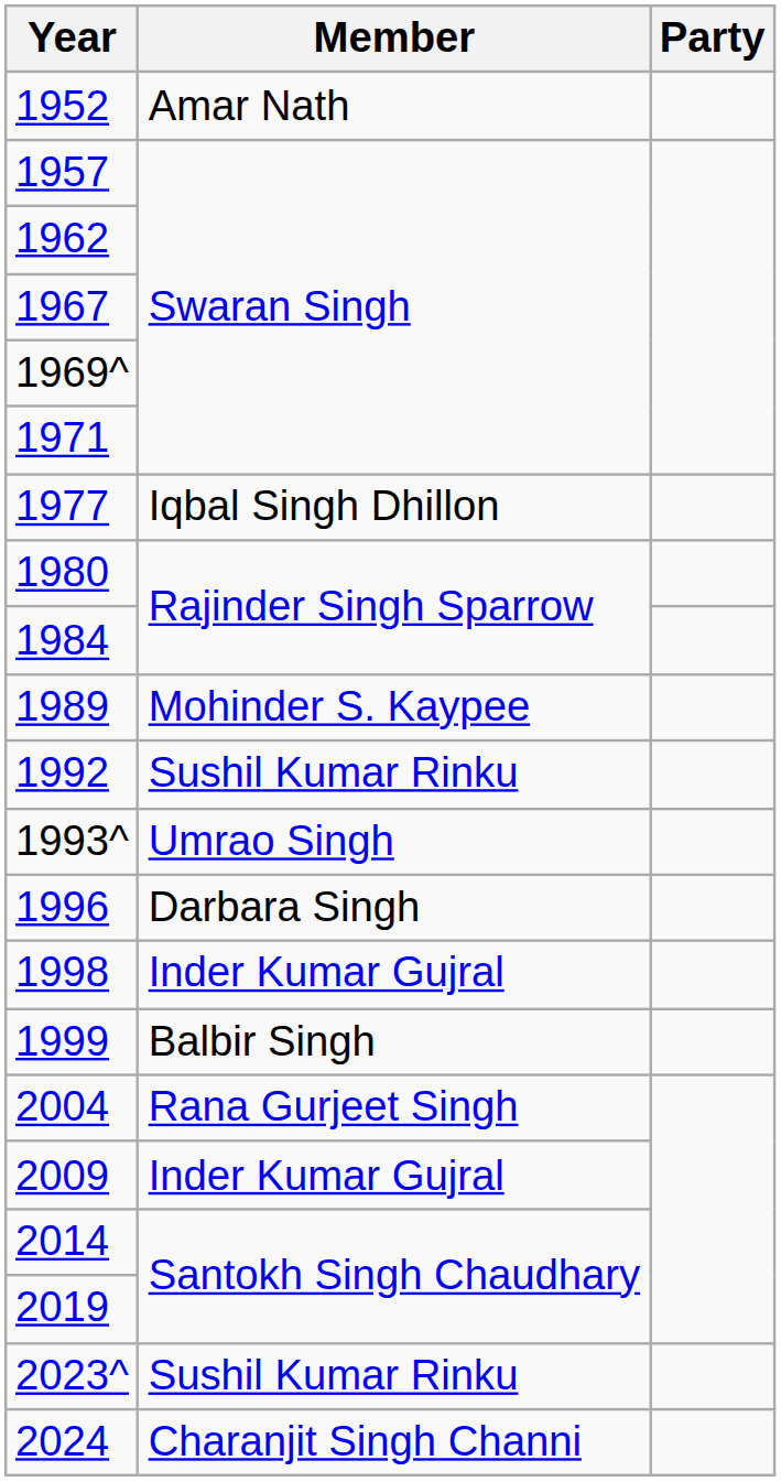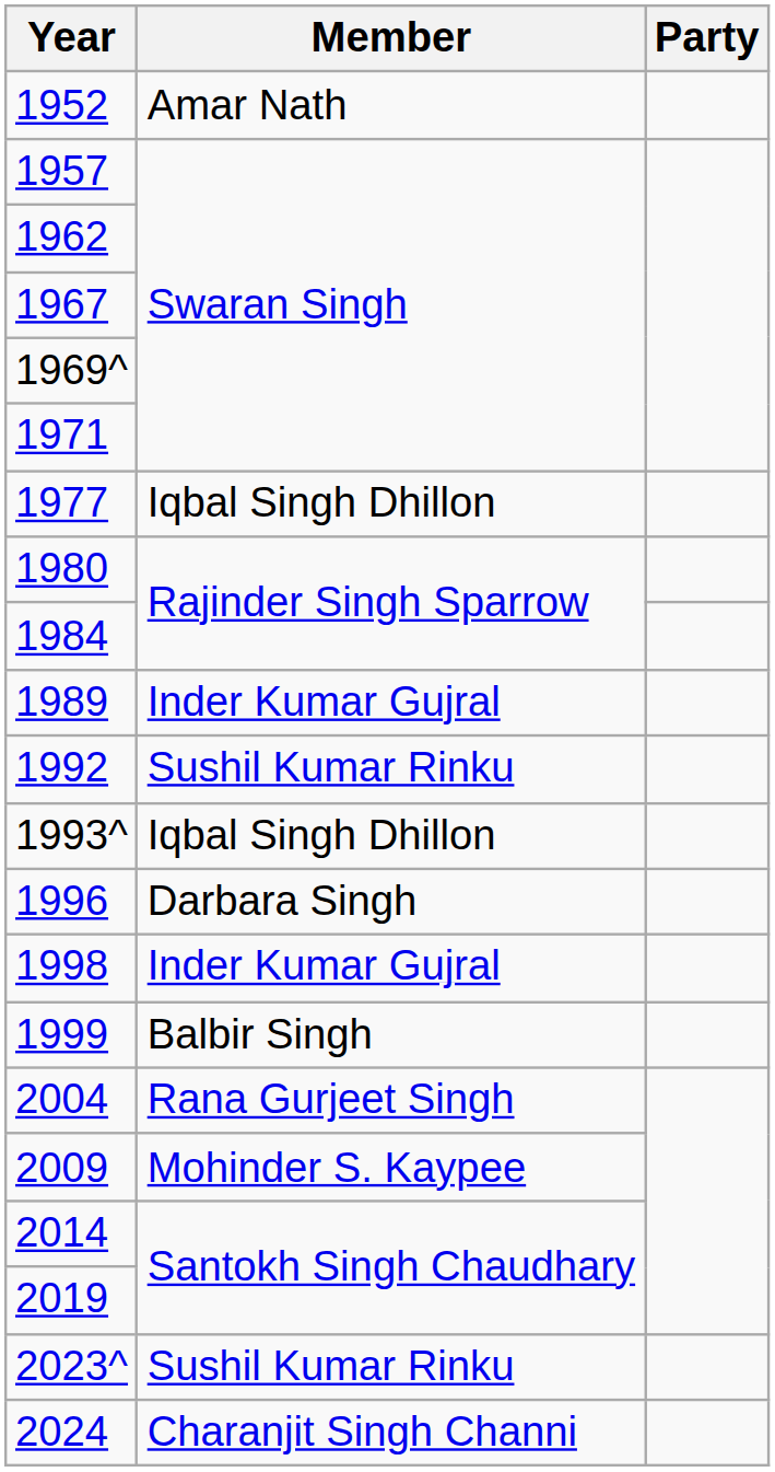 <table class="wikitable">
 <tr>
 <th>Year</th>
 <th>Member</th>
 <th colspan="2">Party</th>
 </tr>
 <tr>
 <td><a href='#'>1952</a></td>
 <td>Amar Nath</td>
 <td></td>
 </tr>
 <tr>
 <td><a href='#'>1957</a></td>
 <td rowspan="5"><a href='#'>Swaran Singh</a></td>
 </tr>
 <tr>
 <td><a href='#'>1962</a></td>
 </tr>
 <tr>
 <td><a href='#'>1967</a></td>
 </tr>
 <tr>
 <td>1969^</td>
 </tr>
 <tr>
 <td><a href='#'>1971</a></td>
 </tr>
 <tr>
 <td><a href='#'>1977</a></td>
 <td>Iqbal Singh Dhillon</td>
 <td></td>
 </tr>
 <tr>
 <td><a href='#'>1980</a></td>
 <td rowspan="2"><a href='#'>Rajinder Singh Sparrow</a></td>
 <td></td>
 </tr>
 <tr>
 <td><a href='#'>1984</a></td>
 <td></td>
 </tr>
 <tr>
 <td><a href='#'>1989</a></td>
-<td><a href='#'>Mohinder S. Kaypee</a></td>
+<td><a href='#'>Inder Kumar Gujral</a></td>
 <td></td>
 </tr>
 <tr>
 <td><a href='#'>1992</a></td>
 <td><a href='#'>Sushil Kumar Rinku</a></td>
 <td></td>
 </tr>
 <tr>
 <td>1993^</td>
-<td><a href='#'>Umrao Singh</a></td>
+<td>Iqbal Singh Dhillon</td>
 </tr>
 <tr>
 <td><a href='#'>1996</a></td>
 <td>Darbara Singh</td>
 <td></td>
 </tr>
 <tr>
 <td><a href='#'>1998</a></td>
 <td><a href='#'>Inder Kumar Gujral</a></td>
 <td></td>
 </tr>
 <tr>
 <td><a href='#'>1999</a></td>
 <td>Balbir Singh</td>
 <td></td>
 </tr>
 <tr>
 <td><a href='#'>2004</a></td>
 <td><a href='#'>Rana Gurjeet Singh</a></td>
 </tr>
 <tr>
 <td><a href='#'>2009</a></td>
-<td><a href='#'>Inder Kumar Gujral</a></td>
+<td><a href='#'>Mohinder S. Kaypee</a></td>
 </tr>
 <tr>
 <td><a href='#'>2014</a></td>
 <td rowspan="2"><a href='#'>Santokh Singh Chaudhary</a></td>
 </tr>
 <tr>
 <td><a href='#'>2019</a></td>
 </tr>
 <tr>
 <td><a href='#'>2023^</a></td>
 <td><a href='#'>Sushil Kumar Rinku</a></td>
 <td></td>
 </tr>
 <tr>
 <td><a href='#'>2024</a></td>
 <td><a href='#'>Charanjit Singh Channi</a></td>
 <td></td>
 </tr>
 </table>
